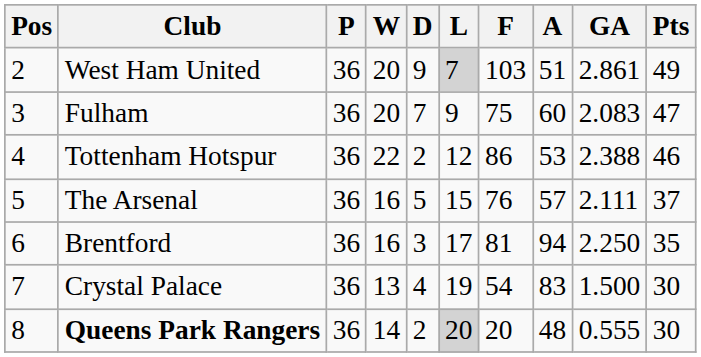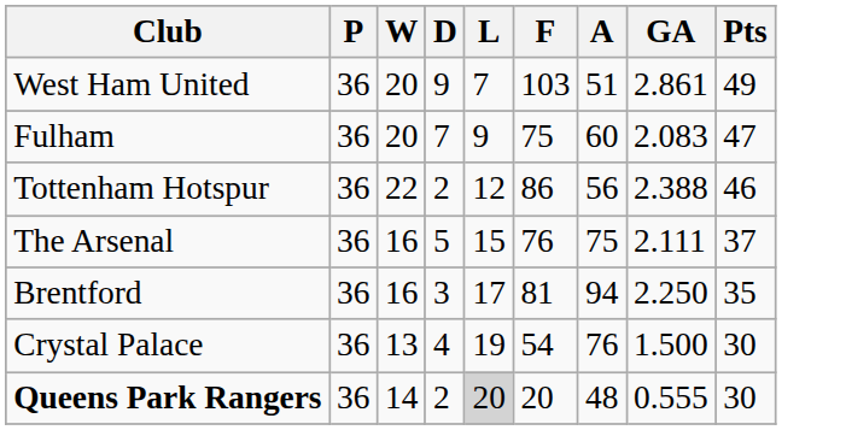 <table class="wikitable sortable">
 <tr>
-<th>Pos</th>
 <th>Club</th>
 <th>P</th>
 <th>W</th>
 <th>D</th>
 <th>L</th>
 <th>F</th>
 <th>A</th>
 <th>GA</th>
 <th>Pts</th>
 </tr>
 <tr>
-<td>2</td>
 <td align="left">West Ham United</td>
 <td>36</td>
 <td>20</td>
 <td>9</td>
-<td style="background: lightgrey;">7</td>
+<td>7</td>
 <td>103</td>
 <td>51</td>
 <td>2.861</td>
 <td>49</td>
 </tr>
 <tr>
-<td>3</td>
 <td align="left">Fulham</td>
 <td>36</td>
 <td>20</td>
 <td>7</td>
 <td>9</td>
 <td>75</td>
 <td>60</td>
 <td>2.083</td>
 <td>47</td>
 </tr>
 <tr>
-<td>4</td>
 <td align="left">Tottenham Hotspur</td>
 <td>36</td>
 <td>22</td>
 <td>2</td>
 <td>12</td>
 <td>86</td>
-<td>53</td>
+<td>56</td>
 <td>2.388</td>
 <td>46</td>
 </tr>
 <tr>
-<td>5</td>
 <td align="left">The Arsenal</td>
 <td>36</td>
 <td>16</td>
 <td>5</td>
 <td>15</td>
 <td>76</td>
-<td>57</td>
+<td>75</td>
 <td>2.111</td>
 <td>37</td>
 </tr>
 <tr>
-<td>6</td>
 <td align="left">Brentford</td>
 <td>36</td>
 <td>16</td>
 <td>3</td>
 <td>17</td>
 <td>81</td>
 <td>94</td>
 <td>2.250</td>
 <td>35</td>
 </tr>
 <tr>
-<td>7</td>
 <td align="left">Crystal Palace</td>
 <td>36</td>
 <td>13</td>
 <td>4</td>
 <td>19</td>
 <td>54</td>
-<td>83</td>
+<td>76</td>
 <td>1.500</td>
 <td>30</td>
 </tr>
 <tr>
-<td>8</td>
 <td align="left"><strong>Queens Park Rangers</strong></td>
 <td>36</td>
 <td>14</td>
 <td>2</td>
 <td style="background: lightgrey;">20</td>
 <td>20</td>
 <td>48</td>
 <td>0.555</td>
 <td>30</td>
 </tr>
 </table>
